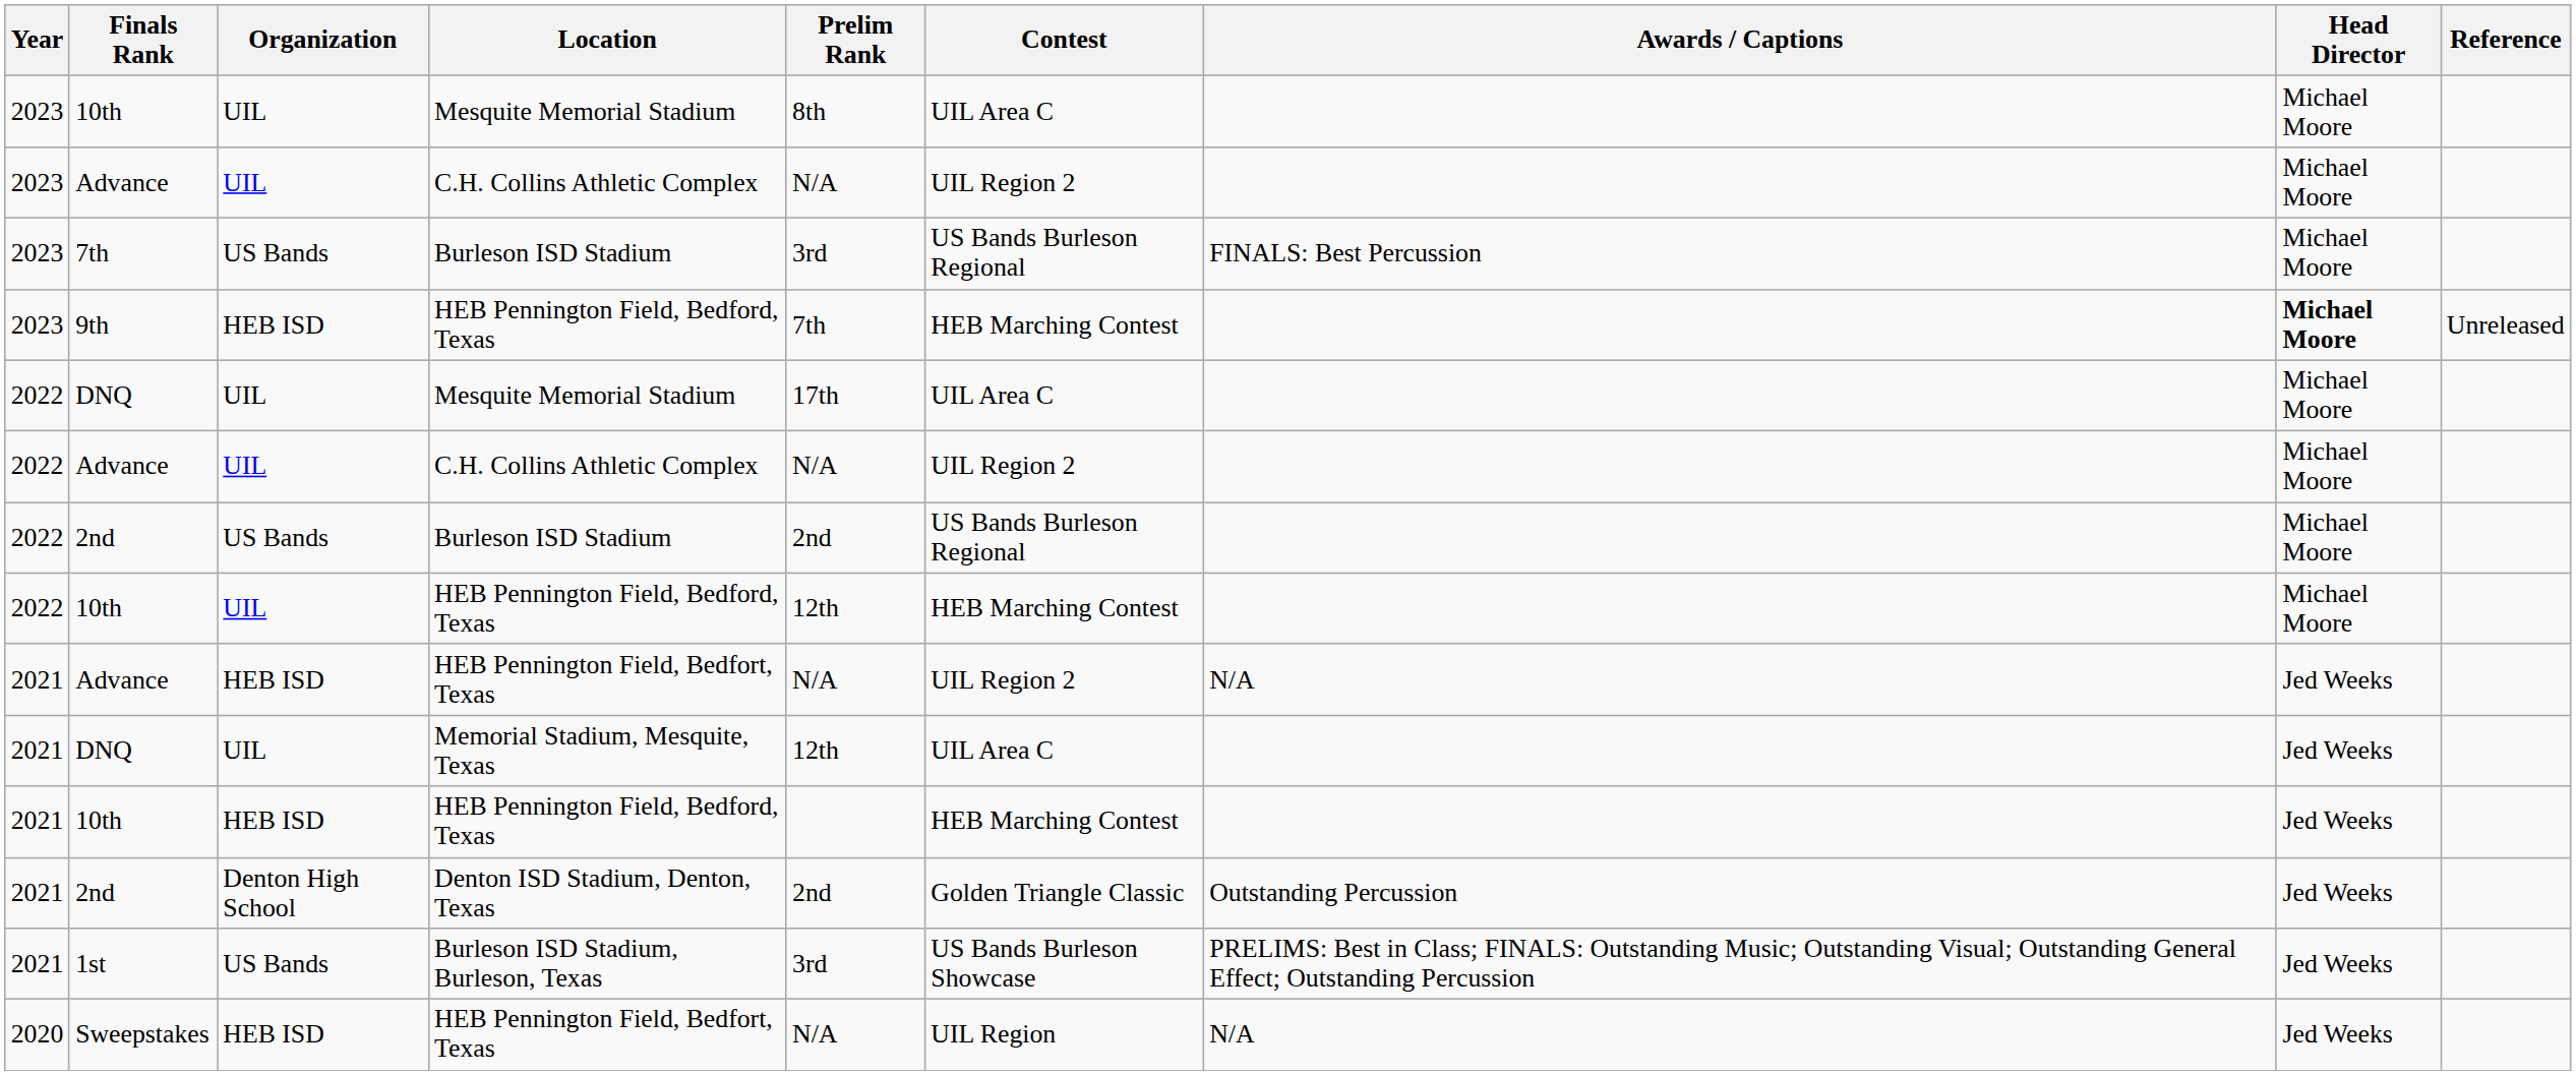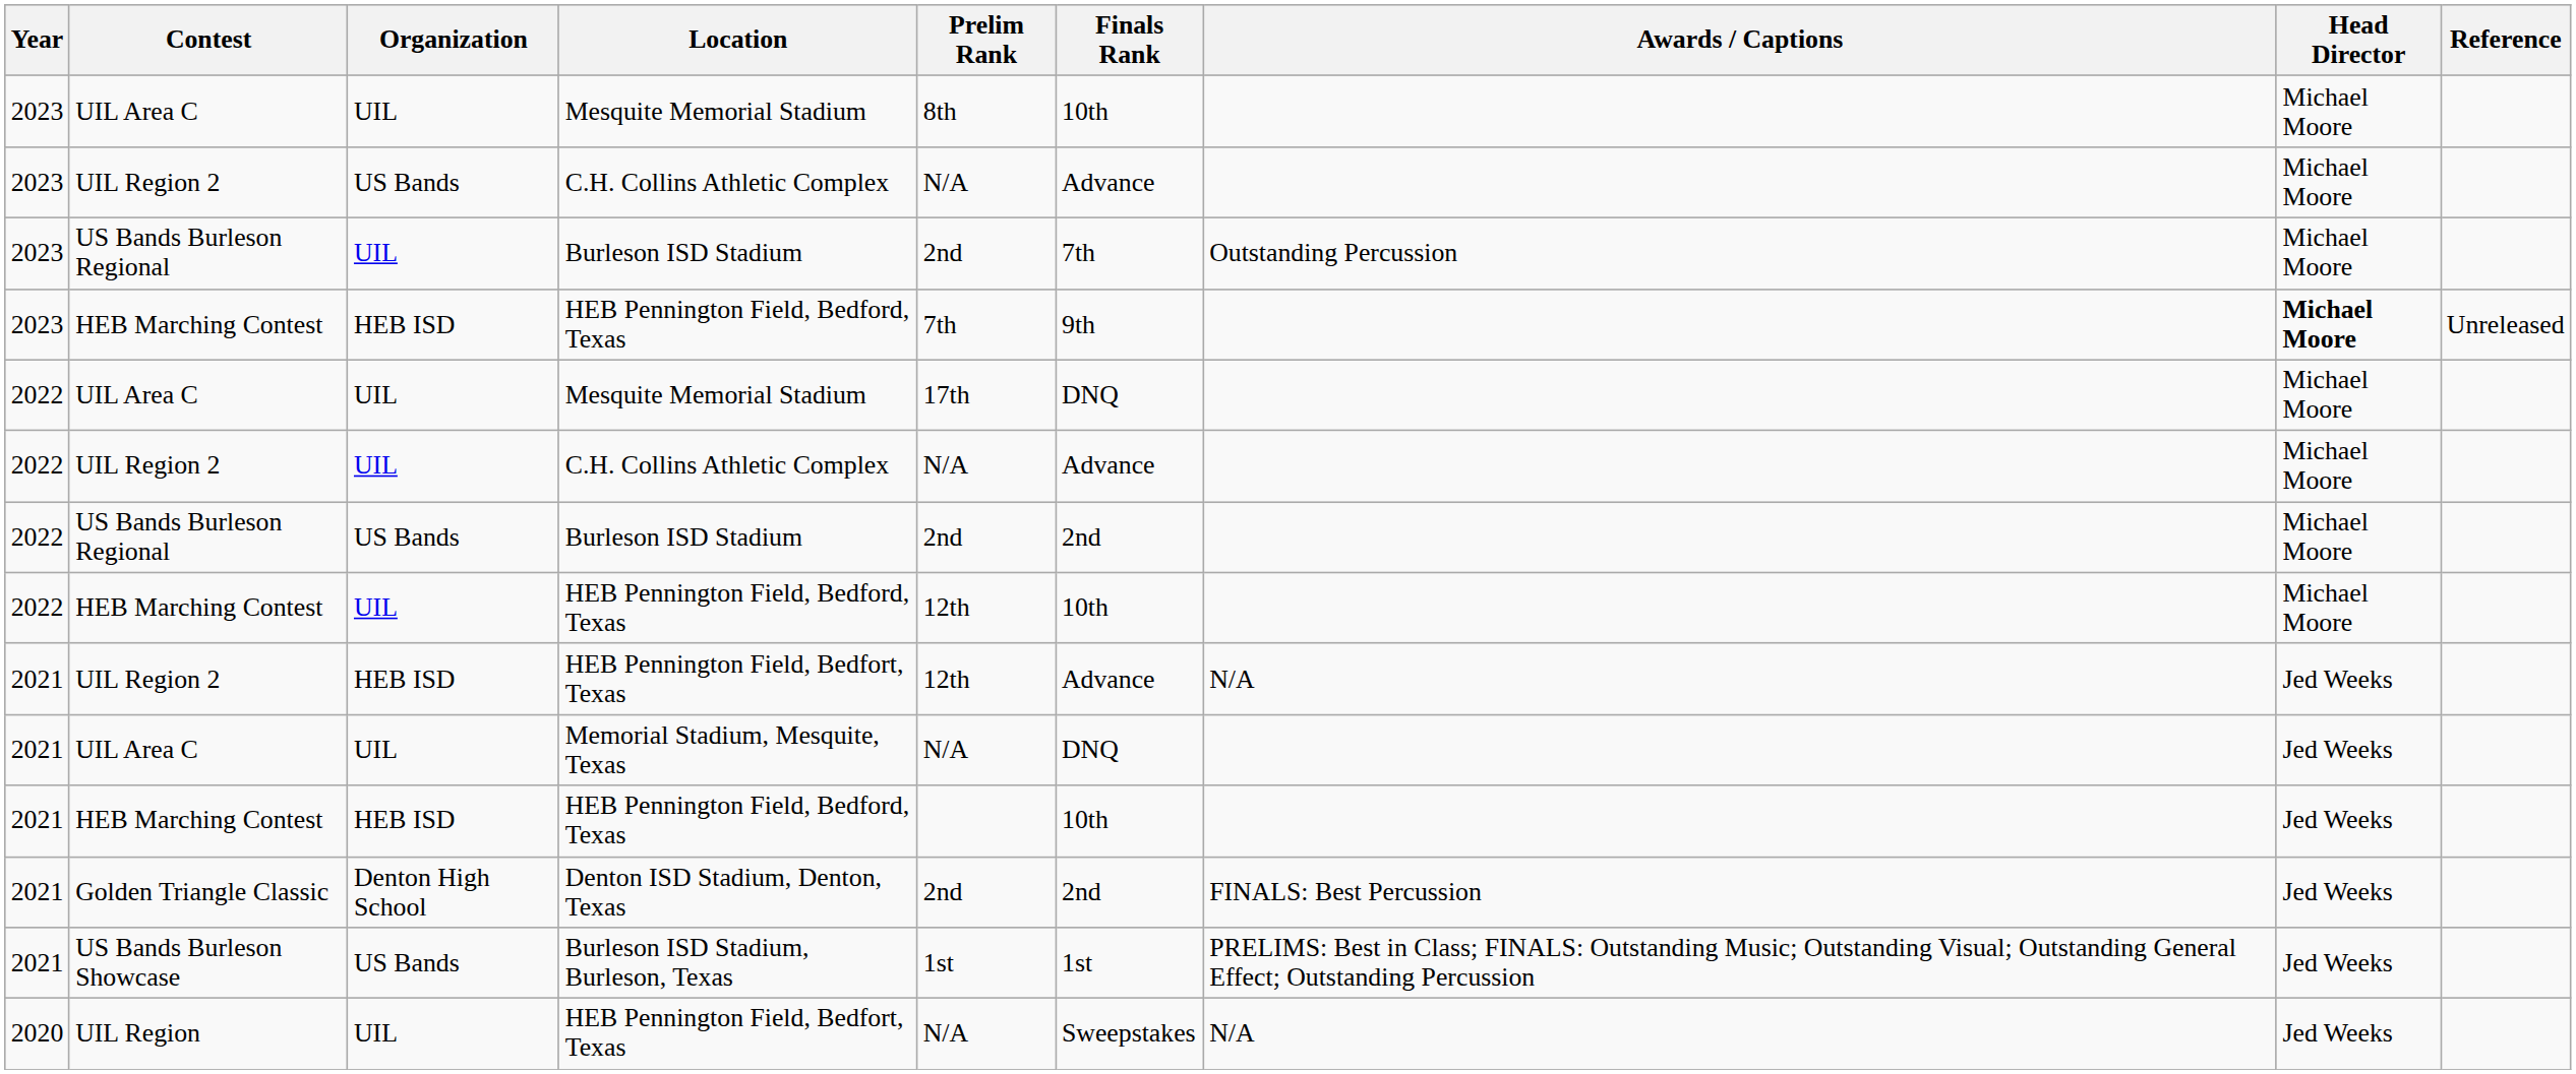 <table class="wikitable">
 <tr>
 <th>Year</th>
-<th>Finals Rank</th>
+<th>Contest</th>
 <th>Organization</th>
 <th>Location</th>
 <th>Prelim Rank</th>
-<th>Contest</th>
+<th>Finals Rank</th>
 <th>Awards / Captions</th>
 <th>Head Director</th>
 <th>Reference</th>
 </tr>
 <tr>
 <td>2023</td>
-<td>10th</td>
+<td>UIL Area C</td>
 <td>UIL</td>
 <td>Mesquite Memorial Stadium</td>
 <td>8th</td>
-<td>UIL Area C</td>
+<td>10th</td>
 <td></td>
 <td>Michael Moore</td>
 <td></td>
 </tr>
 <tr>
 <td>2023</td>
-<td>Advance</td>
-<td><a href='#'>UIL</a></td>
+<td>UIL Region 2</td>
+<td>US Bands</td>
 <td>C.H. Collins Athletic Complex</td>
 <td>N/A</td>
-<td>UIL Region 2</td>
+<td>Advance</td>
 <td></td>
 <td>Michael Moore</td>
 <td></td>
 </tr>
 <tr>
 <td>2023</td>
+<td>US Bands Burleson Regional</td>
+<td><a href='#'>UIL</a></td>
+<td>Burleson ISD Stadium</td>
+<td>2nd</td>
 <td>7th</td>
-<td>US Bands</td>
-<td>Burleson ISD Stadium</td>
-<td>3rd</td>
-<td>US Bands Burleson Regional</td>
-<td>FINALS: Best Percussion</td>
+<td>Outstanding Percussion</td>
 <td>Michael Moore</td>
 <td></td>
 </tr>
 <tr>
 <td>2023</td>
-<td>9th</td>
+<td>HEB Marching Contest</td>
 <td>HEB ISD</td>
 <td>HEB Pennington Field, Bedford, Texas</td>
 <td>7th</td>
-<td>HEB Marching Contest</td>
+<td>9th</td>
 <td></td>
 <td><strong>Michael Moore</strong></td>
 <td>Unreleased</td>
 </tr>
 <tr>
 <td>2022</td>
-<td>DNQ</td>
+<td>UIL Area C</td>
 <td>UIL</td>
 <td>Mesquite Memorial Stadium</td>
 <td>17th</td>
-<td>UIL Area C</td>
+<td>DNQ</td>
 <td></td>
 <td>Michael Moore</td>
 <td></td>
 </tr>
 <tr>
 <td>2022</td>
-<td>Advance</td>
+<td>UIL Region 2</td>
 <td><a href='#'>UIL</a></td>
 <td>C.H. Collins Athletic Complex</td>
 <td>N/A</td>
-<td>UIL Region 2</td>
+<td>Advance</td>
 <td></td>
 <td>Michael Moore</td>
 <td></td>
 </tr>
 <tr>
 <td>2022</td>
-<td>2nd</td>
+<td>US Bands Burleson Regional</td>
 <td>US Bands</td>
 <td>Burleson ISD Stadium</td>
 <td>2nd</td>
-<td>US Bands Burleson Regional</td>
+<td>2nd</td>
 <td></td>
 <td>Michael Moore</td>
 <td></td>
 </tr>
 <tr>
 <td>2022</td>
-<td>10th</td>
+<td>HEB Marching Contest</td>
 <td><a href='#'>UIL</a></td>
 <td>HEB Pennington Field, Bedford, Texas</td>
 <td>12th</td>
-<td>HEB Marching Contest</td>
+<td>10th</td>
 <td></td>
 <td>Michael Moore</td>
 <td></td>
 </tr>
 <tr>
 <td>2021</td>
-<td>Advance</td>
+<td>UIL Region 2</td>
 <td>HEB ISD</td>
 <td>HEB Pennington Field, Bedfort, Texas</td>
-<td>N/A</td>
-<td>UIL Region 2</td>
+<td>12th</td>
+<td>Advance</td>
 <td>N/A</td>
 <td>Jed Weeks</td>
 <td></td>
 </tr>
 <tr>
 <td>2021</td>
-<td>DNQ</td>
+<td>UIL Area C</td>
 <td>UIL</td>
 <td>Memorial Stadium, Mesquite, Texas</td>
-<td>12th</td>
-<td>UIL Area C</td>
+<td>N/A</td>
+<td>DNQ</td>
 <td></td>
 <td>Jed Weeks</td>
 <td></td>
 </tr>
 <tr>
 <td>2021</td>
-<td>10th</td>
+<td>HEB Marching Contest</td>
 <td>HEB ISD</td>
 <td>HEB Pennington Field, Bedford, Texas</td>
 <td></td>
-<td>HEB Marching Contest</td>
+<td>10th</td>
 <td></td>
 <td>Jed Weeks</td>
 <td></td>
 </tr>
 <tr>
 <td>2021</td>
-<td>2nd</td>
+<td>Golden Triangle Classic</td>
 <td>Denton High School</td>
 <td>Denton ISD Stadium, Denton, Texas</td>
 <td>2nd</td>
-<td>Golden Triangle Classic</td>
-<td>Outstanding Percussion</td>
+<td>2nd</td>
+<td>FINALS: Best Percussion</td>
 <td>Jed Weeks</td>
 <td></td>
 </tr>
 <tr>
 <td>2021</td>
-<td>1st</td>
+<td>US Bands Burleson Showcase</td>
 <td>US Bands</td>
 <td>Burleson ISD Stadium, Burleson, Texas</td>
-<td>3rd</td>
-<td>US Bands Burleson Showcase</td>
+<td>1st</td>
+<td>1st</td>
 <td>PRELIMS: Best in Class; FINALS: Outstanding Music; Outstanding Visual; Outstanding General Effect; Outstanding Percussion</td>
 <td>Jed Weeks</td>
 <td></td>
 </tr>
 <tr>
 <td>2020</td>
-<td>Sweepstakes</td>
-<td>HEB ISD</td>
+<td>UIL Region</td>
+<td>UIL</td>
 <td>HEB Pennington Field, Bedfort, Texas</td>
 <td>N/A</td>
-<td>UIL Region</td>
+<td>Sweepstakes</td>
 <td>N/A</td>
 <td>Jed Weeks</td>
 <td></td>
 </tr>
 </table>
